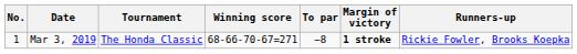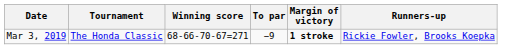 <table class="wikitable" style="font-size:95%;">
 <tr>
-<th>No.</th>
 <th>Date</th>
 <th>Tournament</th>
 <th>Winning score</th>
 <th>To par</th>
 <th>Margin of<br>victory</th>
 <th>Runners-up</th>
 </tr>
 <tr>
-<td align=center>1</td>
 <td align=right>Mar 3, <a href='#'>2019</a></td>
 <td><a href='#'>The Honda Classic</a></td>
 <td>68-66-70-67=271</td>
-<td align=center>−8</td>
+<td align=center>−9</td>
 <td><strong>1 stroke</strong></td>
 <td> <a href='#'>Rickie Fowler</a>,  <a href='#'>Brooks Koepka</a></td>
 </tr>
 </table>
